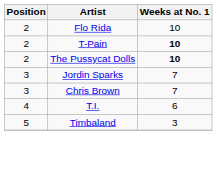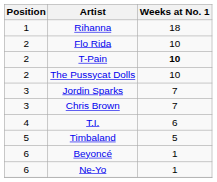 <table class="wikitable">
 <tr>
 <th style="text-align: center;">Position</th>
 <th style="text-align: center;">Artist</th>
 <th style="text-align: center;">Weeks at No. 1</th>
+</tr>
+<tr>
+<td style="text-align: center;">1</td>
+<td style="text-align: center;"><a href='#'>Rihanna</a></td>
+<td style="text-align: center;">18</td>
 </tr>
 <tr>
 <td style="text-align: center;">2</td>
 <td style="text-align: center;"><a href='#'>Flo Rida</a></td>
 <td style="text-align: center;">10</td>
 </tr>
 <tr>
 <td style="text-align: center;">2</td>
 <td style="text-align: center;"><a href='#'>T-Pain</a></td>
 <td style="text-align: center;"><strong>10</strong></td>
 </tr>
 <tr>
 <td style="text-align: center;">2</td>
 <td style="text-align: center;"><a href='#'>The Pussycat Dolls</a></td>
-<td style="text-align: center;"><strong>10</strong></td>
+<td style="text-align: center;">10</td>
 </tr>
 <tr>
 <td style="text-align: center;">3</td>
 <td style="text-align: center;"><a href='#'>Jordin Sparks</a></td>
 <td style="text-align: center;">7</td>
 </tr>
 <tr>
 <td style="text-align: center;">3</td>
 <td style="text-align: center;"><a href='#'>Chris Brown</a></td>
 <td style="text-align: center;">7</td>
 </tr>
 <tr>
 <td style="text-align: center;">4</td>
 <td style="text-align: center;"><a href='#'>T.I.</a></td>
 <td style="text-align: center;">6</td>
 </tr>
 <tr>
 <td style="text-align: center;">5</td>
 <td style="text-align: center;"><a href='#'>Timbaland</a></td>
-<td style="text-align: center;">3</td>
+<td style="text-align: center;">5</td>
+</tr>
+<tr>
+<td style="text-align: center;">6</td>
+<td style="text-align: center;"><a href='#'>Beyoncé</a></td>
+<td style="text-align: center;">1</td>
+</tr>
+<tr>
+<td style="text-align: center;">6</td>
+<td style="text-align: center;"><a href='#'>Ne-Yo</a></td>
+<td style="text-align: center;">1</td>
 </tr>
 <tr>
 </tr>
 </table>
